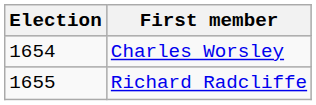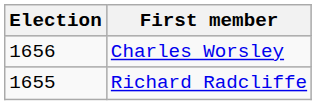 <table class="wikitable">
 <tr>
 <th>Election</th>
 <th colspan="2">First member</th>
 </tr>
 <tr>
-<td>1654</td>
+<td>1656</td>
 <td><a href='#'>Charles Worsley</a></td>
 </tr>
 <tr>
 <td>1655</td>
 <td><a href='#'>Richard Radcliffe</a></td>
 </tr>
 </table>
